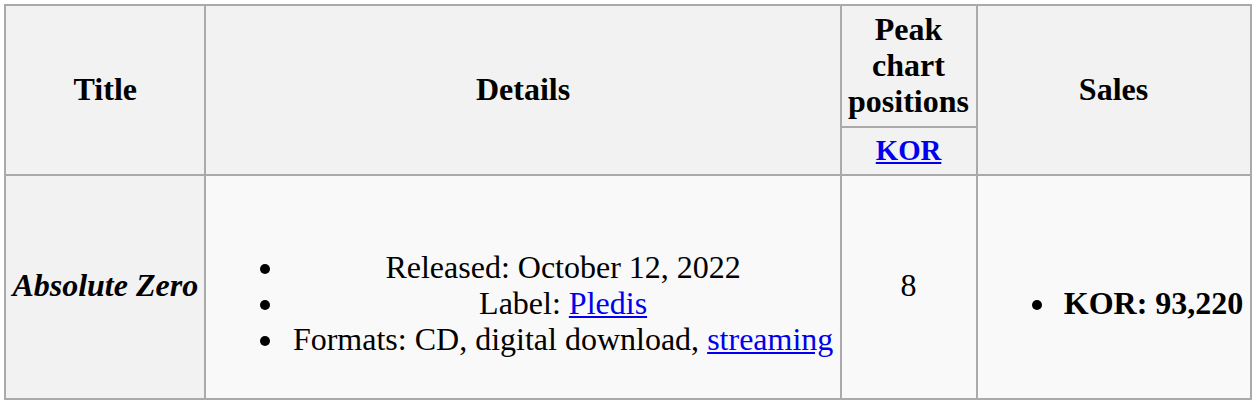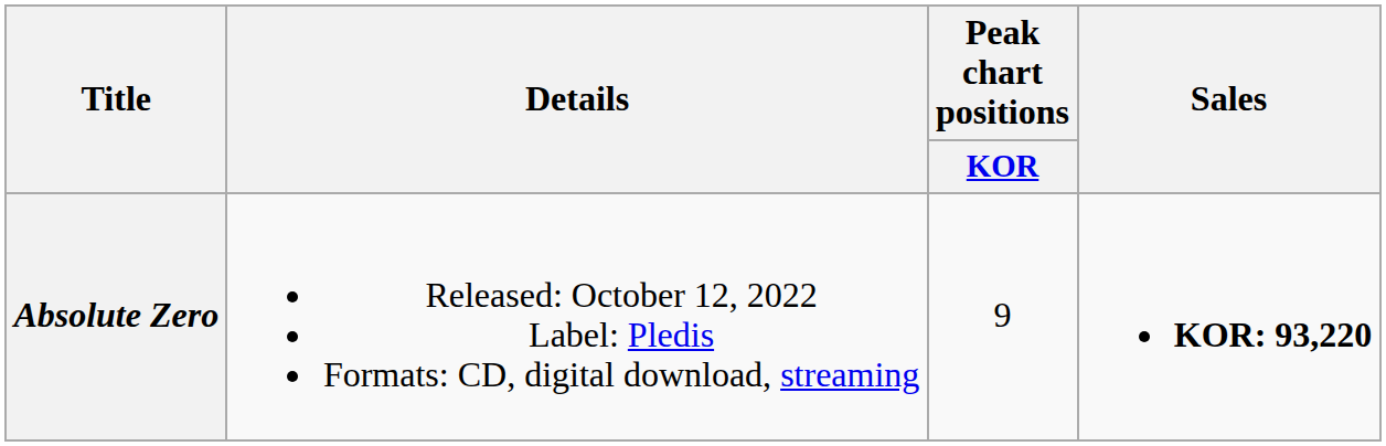 <table class="wikitable plainrowheaders" style="text-align:center">
 <tr>
 <th scope="col" rowspan="2">Title</th>
 <th scope="col" rowspan="2">Details</th>
 <th scope="col" colspan="1">Peak chart positions</th>
 <th scope="col" rowspan="2">Sales</th>
 </tr>
 <tr>
 <th scope="col" style="font-size:90%; width:3em"><a href='#'>KOR</a><br></th>
 </tr>
 <tr>
 <th scope="row"><em>Absolute Zero</em></th>
 <td><br><ul><li>Released: October 12, 2022</li><li>Label: <a href='#'>Pledis</a></li><li>Formats: CD, digital download, <a href='#'>streaming</a></li></ul></td>
-<td>8</td>
+<td>9</td>
 <td><strong><br><ul><li>KOR: 93,220</li></ul></strong></td>
 </tr>
 <tr>
 </tr>
 </table>
